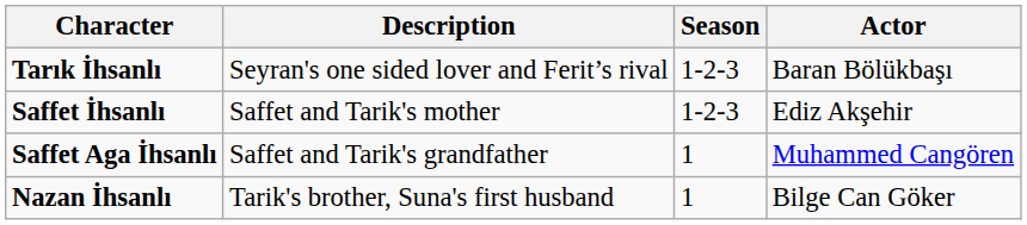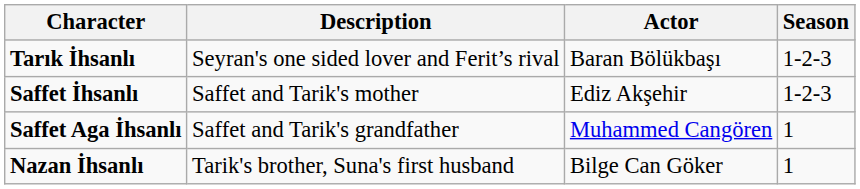 <table class="wikitable sortable">
 <tr>
 <th>Character</th>
 <th>Description</th>
+<th>Actor</th>
 <th>Season</th>
-<th>Actor</th>
 </tr>
 <tr>
 <td><strong>Tarık İhsanlı</strong></td>
 <td>Seyran's one sided lover and Ferit’s rival</td>
+<td>Baran Bölükbaşı</td>
 <td>1-2-3</td>
-<td>Baran Bölükbaşı</td>
 </tr>
 <tr>
 <td><strong>Saffet İhsanlı</strong></td>
 <td>Saffet and Tarik's mother</td>
+<td>Ediz Akşehir</td>
 <td>1-2-3</td>
-<td>Ediz Akşehir</td>
 </tr>
 <tr>
 <td><strong>Saffet Aga İhsanlı</strong></td>
 <td>Saffet and Tarik's grandfather</td>
+<td><a href='#'>Muhammed Cangören</a></td>
 <td>1</td>
-<td><a href='#'>Muhammed Cangören</a></td>
 </tr>
 <tr>
 <td><strong>Nazan İhsanlı</strong></td>
 <td>Tarik's brother, Suna's first husband</td>
+<td>Bilge Can Göker</td>
 <td>1</td>
-<td>Bilge Can Göker</td>
 </tr>
 </table>
